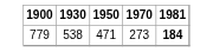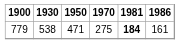 <table align="center" rules="all" cellspacing="0" cellpadding="4" style="border: 1px solid #999; border-right: 2px solid #999; border-bottom:2px solid #999">
 <tr>
 <th>1900</th>
 <th>1930</th>
 <th>1950</th>
 <th>1970</th>
 <th>1981</th>
+<th>1986</th>
 </tr>
 <tr>
 <td align=center>779</td>
 <td align=center>538</td>
 <td align=center>471</td>
-<td align=center>273</td>
+<td align=center>275</td>
 <td align=center><strong>184</strong></td>
+<td align=center>161</td>
 </tr>
 </table>
